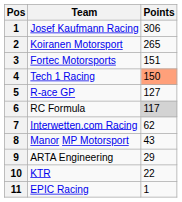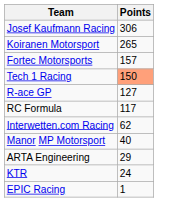 <table class="wikitable" style="font-size: 85%;">
 <tr>
-<th>Pos</th>
 <th>Team</th>
 <th>Points</th>
 </tr>
 <tr>
-<th>1</th>
 <td> <a href='#'>Josef Kaufmann Racing</a></td>
 <td>306</td>
 </tr>
 <tr>
-<th>2</th>
 <td> <a href='#'>Koiranen Motorsport</a></td>
 <td>265</td>
 </tr>
 <tr>
-<th>3</th>
 <td> <a href='#'>Fortec Motorsports</a></td>
-<td>151</td>
+<td>157</td>
 </tr>
 <tr>
-<th>4</th>
 <td> <a href='#'>Tech 1 Racing</a></td>
 <td style="background: lightsalmon;">150</td>
 </tr>
 <tr>
-<th>5</th>
 <td> <a href='#'>R-ace GP</a></td>
 <td>127</td>
 </tr>
 <tr>
-<th>6</th>
 <td> RC Formula</td>
-<td style="background: lightgrey;">117</td>
+<td>117</td>
 </tr>
 <tr>
-<th>7</th>
 <td> <a href='#'>Interwetten.com Racing</a></td>
 <td>62</td>
 </tr>
 <tr>
-<th>8</th>
 <td> <a href='#'>Manor</a> <a href='#'>MP Motorsport</a></td>
-<td>43</td>
+<td>40</td>
 </tr>
 <tr>
-<th>9</th>
 <td> ARTA Engineering</td>
 <td>29</td>
 </tr>
 <tr>
-<th>10</th>
 <td> <a href='#'>KTR</a></td>
-<td>22</td>
+<td>24</td>
 </tr>
 <tr>
-<th>11</th>
 <td> <a href='#'>EPIC Racing</a></td>
 <td>1</td>
 </tr>
 </table>
